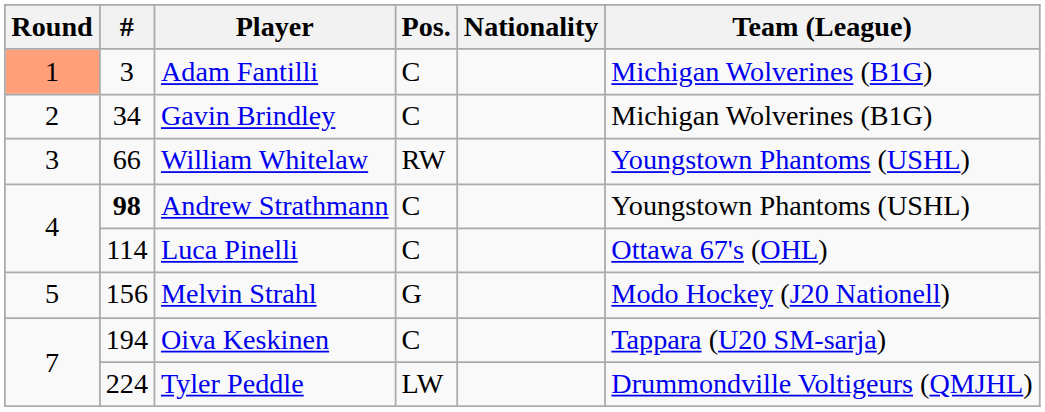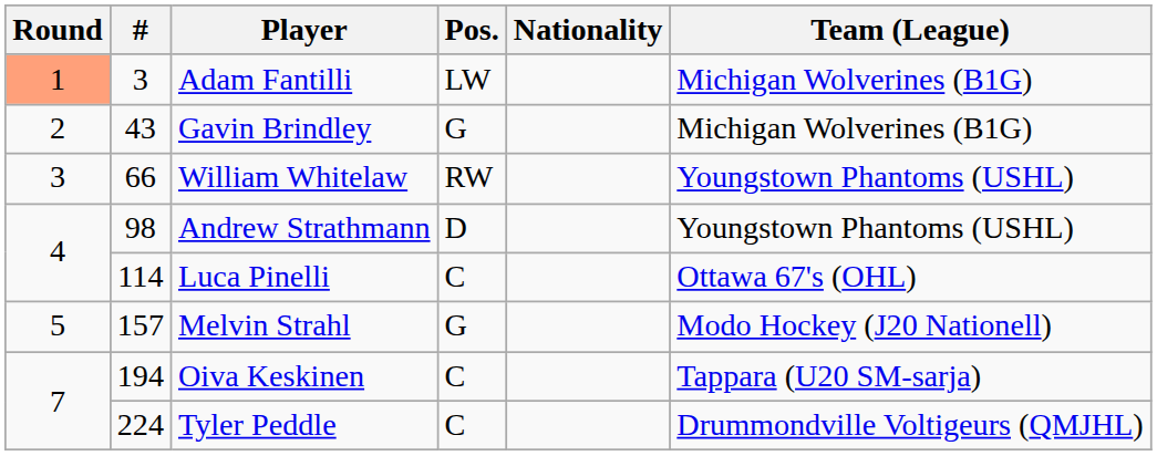 <table class="wikitable">
 <tr>
 <th>Round</th>
 <th>#</th>
 <th>Player</th>
 <th>Pos.</th>
 <th>Nationality</th>
 <th>Team (League)</th>
 </tr>
 <tr>
 <td style="background: lightsalmon; text-align:center;">1</td>
 <td style="text-align:center;">3</td>
 <td><a href='#'>Adam Fantilli</a></td>
-<td>C</td>
+<td>LW</td>
 <td></td>
 <td><a href='#'>Michigan Wolverines</a> (<a href='#'>B1G</a>)</td>
 </tr>
 <tr>
 <td style="text-align:center;">2</td>
-<td style="text-align:center;">34</td>
+<td style="text-align:center;">43</td>
 <td><a href='#'>Gavin Brindley</a></td>
-<td>C</td>
+<td>G</td>
 <td></td>
 <td>Michigan Wolverines (B1G)</td>
 </tr>
 <tr>
 <td style="text-align:center;">3</td>
 <td style="text-align:center;">66</td>
 <td><a href='#'>William Whitelaw</a></td>
 <td>RW</td>
 <td></td>
 <td><a href='#'>Youngstown Phantoms</a> (<a href='#'>USHL</a>)</td>
 </tr>
 <tr>
 <td rowspan=2 style="text-align:center;">4</td>
-<td style="text-align:center;"><strong>98</strong></td>
+<td style="text-align:center;">98</td>
 <td><a href='#'>Andrew Strathmann</a></td>
-<td>C</td>
+<td>D</td>
 <td></td>
 <td>Youngstown Phantoms (USHL)</td>
 </tr>
 <tr>
 <td style="text-align:center;">114</td>
 <td><a href='#'>Luca Pinelli</a></td>
 <td>C</td>
 <td></td>
 <td><a href='#'>Ottawa 67's</a> (<a href='#'>OHL</a>)</td>
 </tr>
 <tr>
 <td style="text-align:center;">5</td>
-<td style="text-align:center;">156</td>
+<td style="text-align:center;">157</td>
 <td><a href='#'>Melvin Strahl</a></td>
 <td>G</td>
 <td></td>
 <td><a href='#'>Modo Hockey</a> (<a href='#'>J20 Nationell</a>)</td>
 </tr>
 <tr>
 <td rowspan=2 style="text-align:center;">7</td>
 <td style="text-align:center;">194</td>
 <td><a href='#'>Oiva Keskinen</a></td>
 <td>C</td>
 <td></td>
 <td><a href='#'>Tappara</a> (<a href='#'>U20 SM-sarja</a>)</td>
 </tr>
 <tr>
 <td style="text-align:center;">224</td>
 <td><a href='#'>Tyler Peddle</a></td>
-<td>LW</td>
+<td>C</td>
 <td></td>
 <td><a href='#'>Drummondville Voltigeurs</a> (<a href='#'>QMJHL</a>)</td>
 </tr>
 </table>
